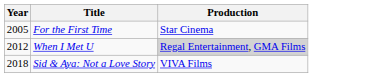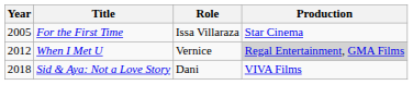 <table class="wikitable sortable">
 <tr>
 <th>Year</th>
 <th>Title</th>
+<th>Role</th>
 <th>Production</th>
 </tr>
 <tr>
 <td>2005</td>
 <td><em><a href='#'>For the First Time</a></em></td>
+<td>Issa Villaraza</td>
 <td><a href='#'>Star Cinema</a></td>
 </tr>
 <tr>
 <td>2012</td>
 <td><em><a href='#'>When I Met U</a></em></td>
+<td>Vernice</td>
 <td style="background: lightgrey;"><a href='#'>Regal Entertainment</a>, <a href='#'>GMA Films</a></td>
 </tr>
 <tr>
 <td>2018</td>
 <td><em><a href='#'>Sid & Aya: Not a Love Story</a></em></td>
+<td>Dani</td>
 <td><a href='#'>VIVA Films</a></td>
 </tr>
 </table>
